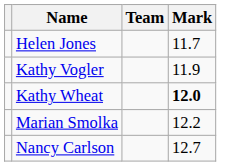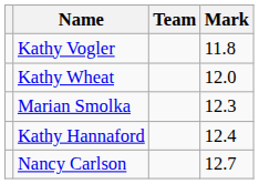 <table class=wikitable>
 <tr>
 <th></th>
 <th>Name</th>
 <th>Team</th>
 <th>Mark</th>
 </tr>
 <tr>
 <td></td>
-<td><a href='#'>Helen Jones</a></td>
-<td></td>
-<td>11.7</td>
-</tr>
-<tr>
-<td></td>
 <td><a href='#'>Kathy Vogler</a></td>
 <td></td>
-<td>11.9</td>
+<td>11.8</td>
 </tr>
 <tr>
 <td></td>
 <td><a href='#'>Kathy Wheat</a></td>
 <td></td>
-<td><strong>12.0</strong></td>
+<td>12.0</td>
 </tr>
 <tr>
 <td></td>
 <td><a href='#'>Marian Smolka</a></td>
 <td></td>
-<td>12.2</td>
+<td>12.3</td>
+</tr>
+<tr>
+<td></td>
+<td><a href='#'>Kathy Hannaford</a></td>
+<td></td>
+<td>12.4</td>
 </tr>
 <tr>
 <td></td>
 <td><a href='#'>Nancy Carlson</a></td>
 <td></td>
 <td>12.7</td>
 </tr>
 </table>
